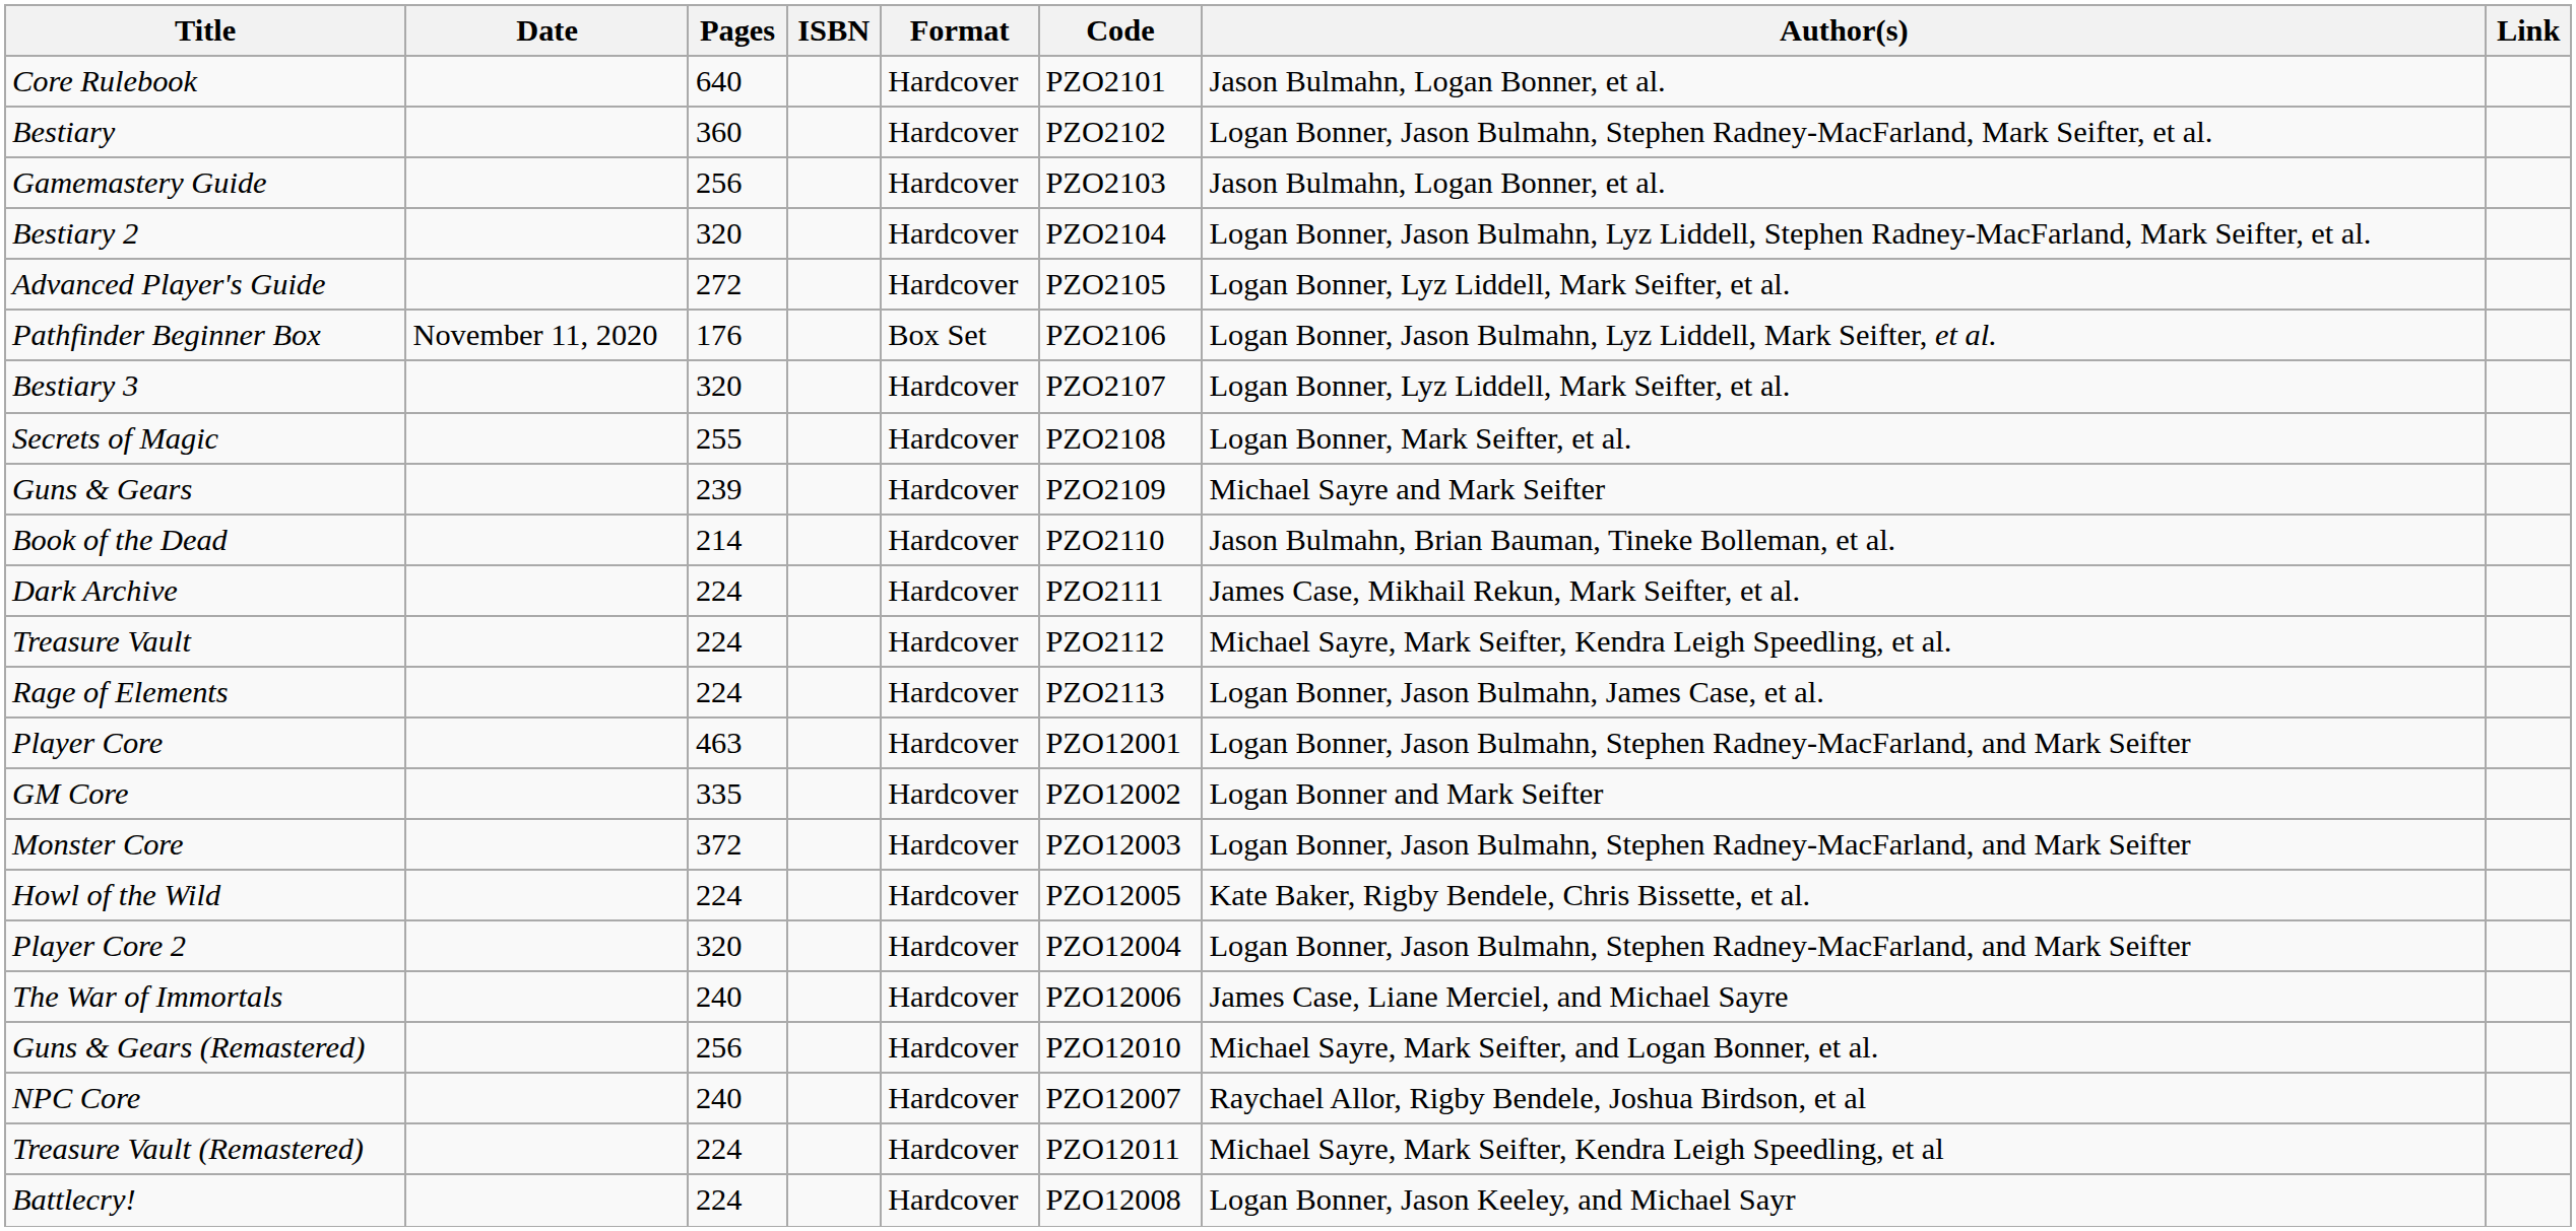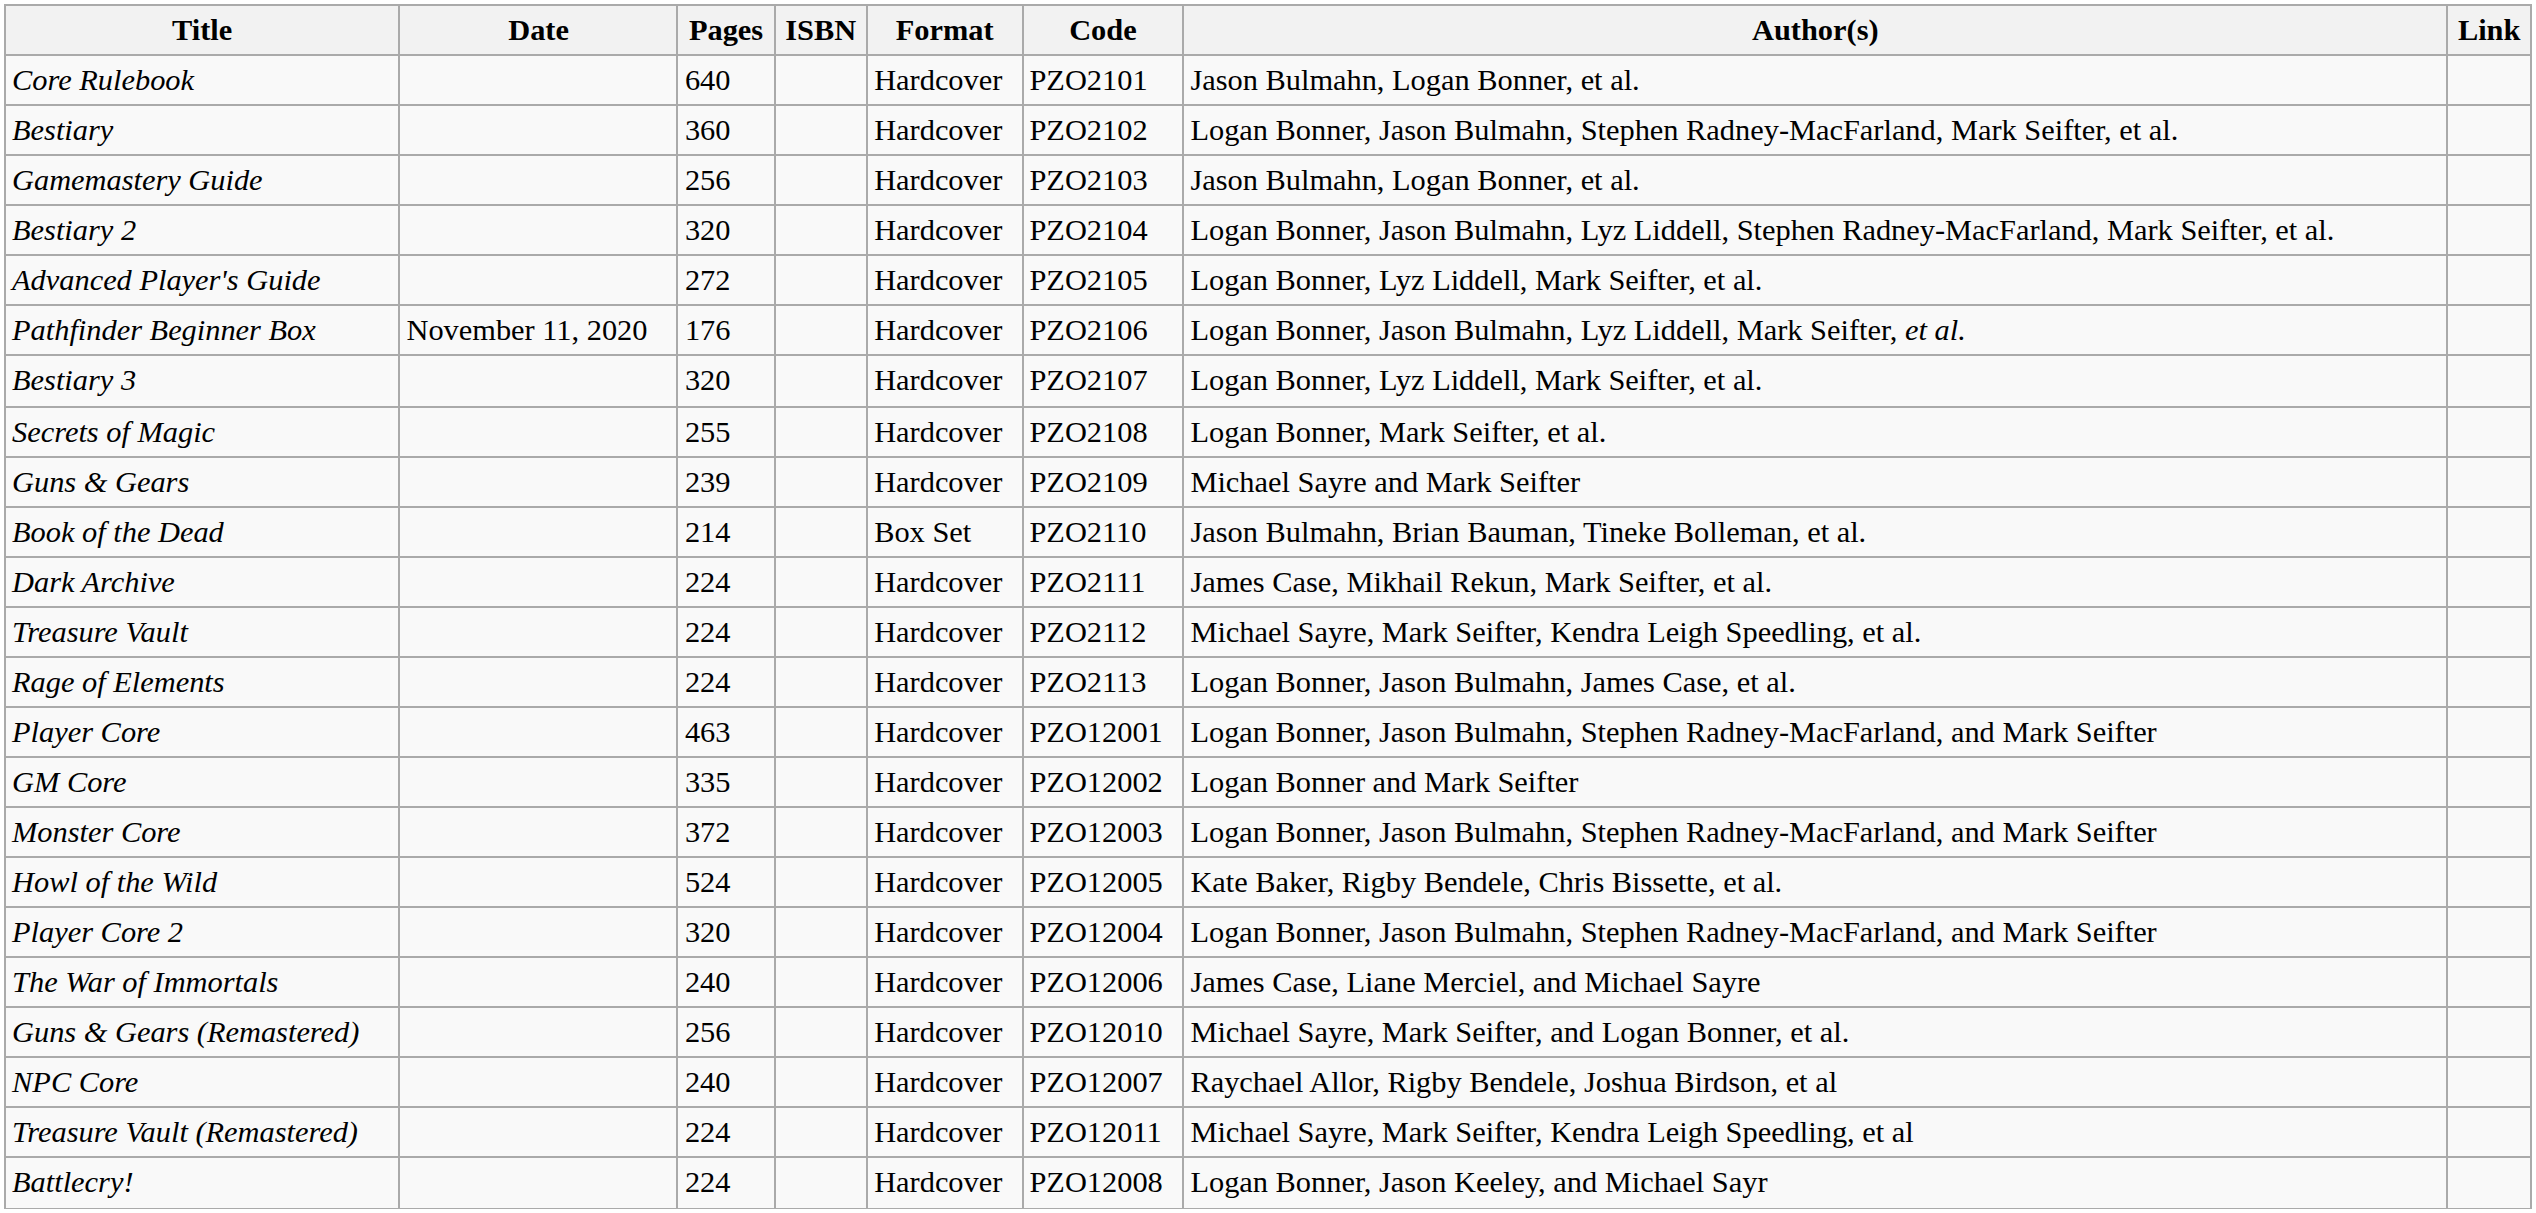 <table class="wikitable sortable" style="width:100%; font-size:95%; border:1">
 <tr>
 <th>Title</th>
 <th>Date</th>
 <th>Pages</th>
 <th>ISBN</th>
 <th>Format</th>
 <th>Code</th>
 <th>Author(s)</th>
 <th>Link</th>
 </tr>
 <tr>
 <td><em>Core Rulebook</em></td>
 <td></td>
 <td>640</td>
 <td></td>
 <td>Hardcover</td>
 <td>PZO2101</td>
 <td>Jason Bulmahn, Logan Bonner, et al.</td>
 <td></td>
 </tr>
 <tr>
 <td><em>Bestiary</em></td>
 <td></td>
 <td>360</td>
 <td></td>
 <td>Hardcover</td>
 <td>PZO2102</td>
 <td>Logan Bonner, Jason Bulmahn, Stephen Radney-MacFarland, Mark Seifter, et al.</td>
 <td></td>
 </tr>
 <tr>
 <td><em>Gamemastery Guide</em></td>
 <td></td>
 <td>256</td>
 <td></td>
 <td>Hardcover</td>
 <td>PZO2103</td>
 <td>Jason Bulmahn, Logan Bonner, et al.</td>
 <td></td>
 </tr>
 <tr>
 <td><em>Bestiary 2</em></td>
 <td></td>
 <td>320</td>
 <td></td>
 <td>Hardcover</td>
 <td>PZO2104</td>
 <td>Logan Bonner, Jason Bulmahn, Lyz Liddell, Stephen Radney-MacFarland, Mark Seifter, et al.</td>
 <td></td>
 </tr>
 <tr>
 <td><em>Advanced Player's Guide</em></td>
 <td></td>
 <td>272</td>
 <td></td>
 <td>Hardcover</td>
 <td>PZO2105</td>
 <td>Logan Bonner, Lyz Liddell,  Mark Seifter, et al.</td>
 <td></td>
 </tr>
 <tr>
 <td><em>Pathfinder Beginner Box</em></td>
 <td>November 11, 2020</td>
 <td>176</td>
 <td></td>
-<td>Box Set</td>
+<td>Hardcover</td>
 <td>PZO2106</td>
 <td>Logan Bonner, Jason Bulmahn, Lyz Liddell, Mark Seifter, <em>et al.</em></td>
 <td></td>
 </tr>
 <tr>
 <td><em>Bestiary 3</em></td>
 <td></td>
 <td>320</td>
 <td></td>
 <td>Hardcover</td>
 <td>PZO2107</td>
 <td>Logan Bonner, Lyz Liddell, Mark Seifter, et al.</td>
 <td></td>
 </tr>
 <tr>
 <td><em>Secrets of Magic</em></td>
 <td></td>
 <td>255</td>
 <td></td>
 <td>Hardcover</td>
 <td>PZO2108</td>
 <td>Logan Bonner, Mark Seifter, et al.</td>
 <td></td>
 </tr>
 <tr>
 <td><em>Guns & Gears</em></td>
 <td></td>
 <td>239</td>
 <td></td>
 <td>Hardcover</td>
 <td>PZO2109</td>
 <td>Michael Sayre and Mark Seifter</td>
 <td></td>
 </tr>
 <tr>
 <td><em>Book of the Dead</em></td>
 <td></td>
 <td>214</td>
 <td></td>
-<td>Hardcover</td>
+<td>Box Set</td>
 <td>PZO2110</td>
 <td>Jason Bulmahn, Brian Bauman, Tineke Bolleman, et al.</td>
 <td></td>
 </tr>
 <tr>
 <td><em>Dark Archive</em></td>
 <td></td>
 <td>224</td>
 <td></td>
 <td>Hardcover</td>
 <td>PZO2111</td>
 <td>James Case, Mikhail Rekun, Mark Seifter, et al.</td>
 <td></td>
 </tr>
 <tr>
 <td><em>Treasure Vault</em></td>
 <td></td>
 <td>224</td>
 <td></td>
 <td>Hardcover</td>
 <td>PZO2112</td>
 <td>Michael Sayre, Mark Seifter, Kendra Leigh Speedling, et al.</td>
 <td></td>
 </tr>
 <tr>
 <td><em>Rage of Elements</em></td>
 <td></td>
 <td>224</td>
 <td></td>
 <td>Hardcover</td>
 <td>PZO2113</td>
 <td>Logan Bonner, Jason Bulmahn, James Case, et al.</td>
 <td></td>
 </tr>
 <tr>
 <td><em>Player Core</em></td>
 <td></td>
 <td>463</td>
 <td></td>
 <td>Hardcover</td>
 <td>PZO12001</td>
 <td>Logan Bonner, Jason Bulmahn, Stephen Radney-MacFarland, and Mark Seifter</td>
 <td></td>
 </tr>
 <tr>
 <td><em>GM Core</em></td>
 <td></td>
 <td>335</td>
 <td></td>
 <td>Hardcover</td>
 <td>PZO12002</td>
 <td>Logan Bonner and Mark Seifter</td>
 <td></td>
 </tr>
 <tr>
 <td><em>Monster Core</em></td>
 <td></td>
 <td>372</td>
 <td></td>
 <td>Hardcover</td>
 <td>PZO12003</td>
 <td>Logan Bonner, Jason Bulmahn, Stephen Radney-MacFarland, and Mark Seifter</td>
 <td></td>
 </tr>
 <tr>
 <td><em>Howl of the Wild</em></td>
 <td></td>
-<td>224</td>
+<td>524</td>
 <td></td>
 <td>Hardcover</td>
 <td>PZO12005</td>
 <td>Kate Baker, Rigby Bendele, Chris Bissette, et al.</td>
 <td></td>
 </tr>
 <tr>
 <td><em>Player Core 2</em></td>
 <td></td>
 <td>320</td>
 <td></td>
 <td>Hardcover</td>
 <td>PZO12004</td>
 <td>Logan Bonner, Jason Bulmahn, Stephen Radney-MacFarland, and Mark Seifter</td>
 <td></td>
 </tr>
 <tr>
 <td><em>The War of Immortals</em></td>
 <td></td>
 <td>240</td>
 <td></td>
 <td>Hardcover</td>
 <td>PZO12006</td>
 <td>James Case, Liane Merciel, and Michael Sayre</td>
 <td></td>
 </tr>
 <tr>
 <td><em>Guns & Gears (Remastered)</em></td>
 <td></td>
 <td>256</td>
 <td></td>
 <td>Hardcover</td>
 <td>PZO12010</td>
 <td>Michael Sayre, Mark Seifter, and Logan Bonner, et al.</td>
 <td></td>
 </tr>
 <tr>
 <td><em>NPC Core</em></td>
 <td></td>
 <td>240</td>
 <td></td>
 <td>Hardcover</td>
 <td>PZO12007</td>
 <td>Raychael Allor, Rigby Bendele, Joshua Birdson, et al</td>
 <td></td>
 </tr>
 <tr>
 <td><em>Treasure Vault (Remastered)</em></td>
 <td></td>
 <td>224</td>
 <td></td>
 <td>Hardcover</td>
 <td>PZO12011</td>
 <td>Michael Sayre, Mark Seifter, Kendra Leigh Speedling, et al</td>
 <td></td>
 </tr>
 <tr>
 <td><em>Battlecry!</em></td>
 <td></td>
 <td>224</td>
 <td></td>
 <td>Hardcover</td>
 <td>PZO12008</td>
 <td>Logan Bonner, Jason Keeley, and Michael Sayr</td>
 <td></td>
 </tr>
 </table>
